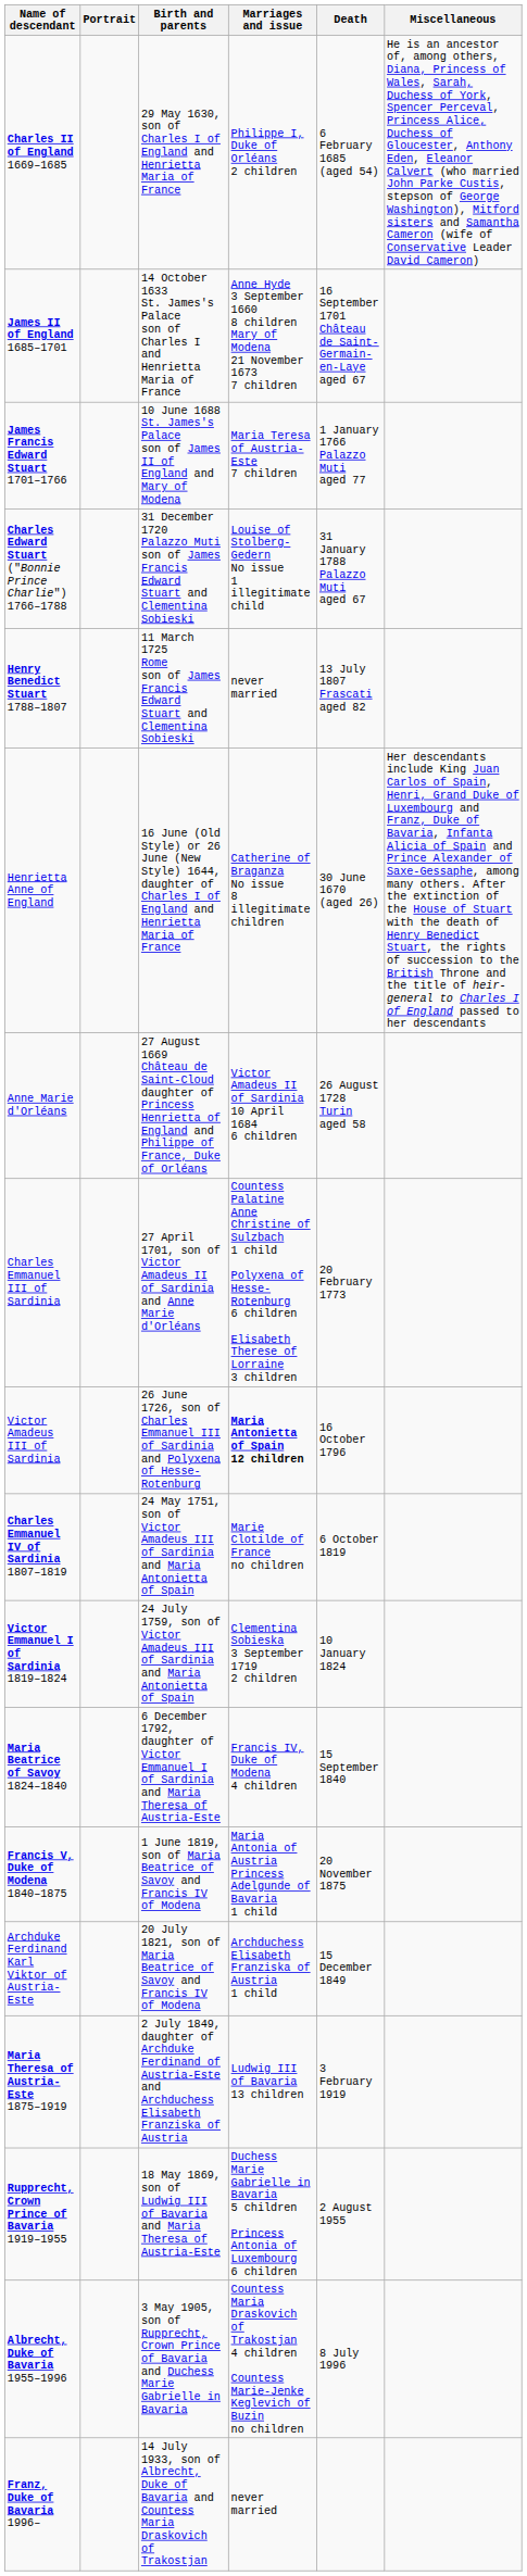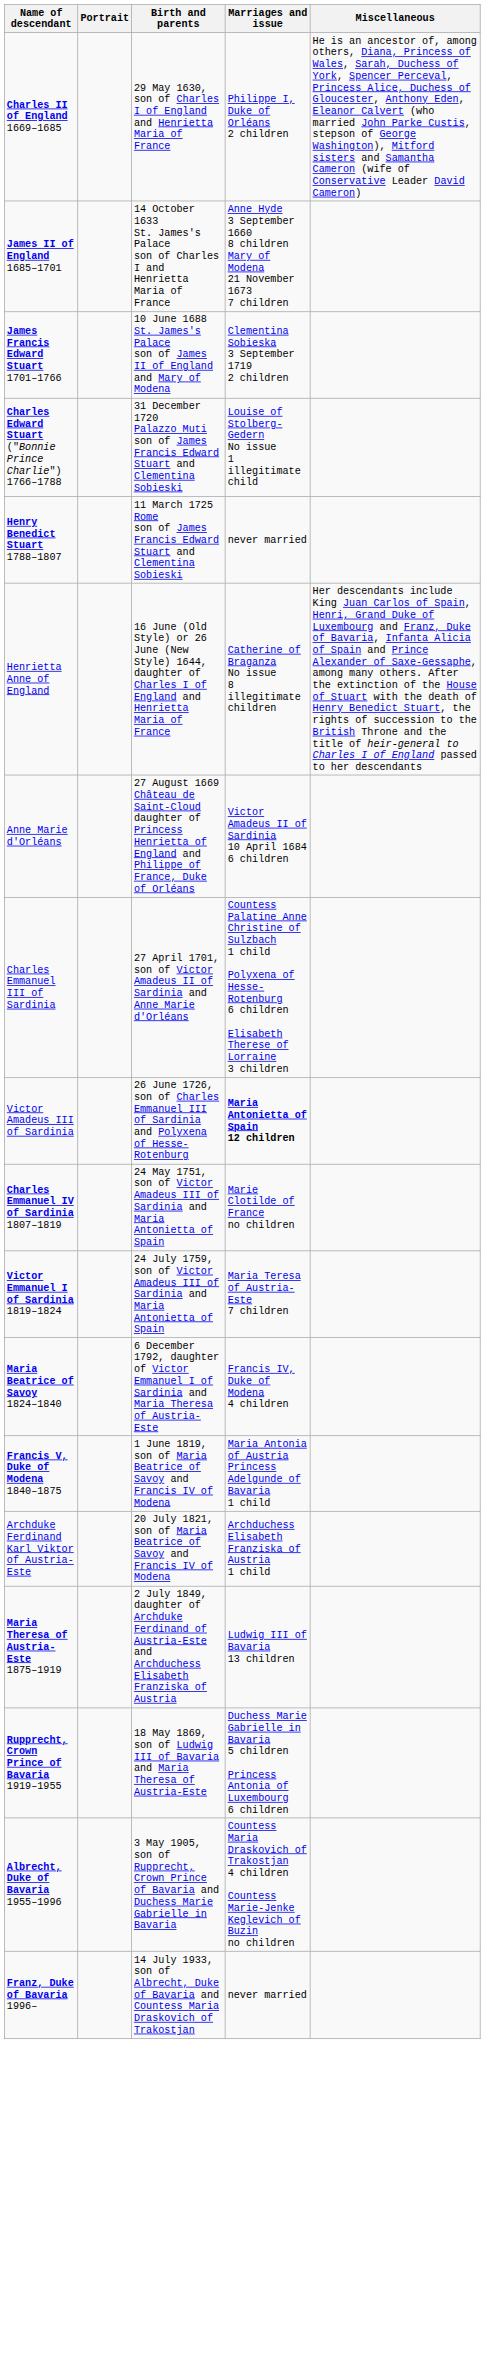 <table class="wikitable">
 <tr>
 <th>Name of descendant</th>
 <th>Portrait</th>
 <th>Birth and parents</th>
 <th>Marriages and issue</th>
-<th>Death</th>
 <th>Miscellaneous</th>
 </tr>
 <tr>
 <td><strong><a href='#'>Charles II of England</a></strong><br>1669–1685</td>
 <td></td>
 <td>29 May 1630, son of <a href='#'>Charles I of England</a> and <a href='#'>Henrietta Maria of France</a></td>
 <td><a href='#'>Philippe I, Duke of Orléans</a><br>2 children</td>
-<td>6 February 1685 (aged 54)</td>
 <td>He is an ancestor of, among others, <a href='#'>Diana, Princess of Wales</a>, <a href='#'>Sarah, Duchess of York</a>, <a href='#'>Spencer Perceval</a>, <a href='#'>Princess Alice, Duchess of Gloucester</a>, <a href='#'>Anthony Eden</a>, <a href='#'>Eleanor Calvert</a> (who married <a href='#'>John Parke Custis</a>, stepson of <a href='#'>George Washington</a>), <a href='#'>Mitford sisters</a> and <a href='#'>Samantha Cameron</a> (wife of <a href='#'>Conservative</a> Leader <a href='#'>David Cameron</a>)</td>
 </tr>
 <tr>
 <td><strong><a href='#'>James II of England</a></strong><br>1685–1701</td>
 <td></td>
 <td>14 October 1633<br>St. James's Palace<br>son of Charles I and Henrietta Maria of France</td>
 <td><a href='#'>Anne Hyde</a><br>3 September 1660<br>8 children<br><a href='#'>Mary of Modena</a><br>21 November 1673<br>7 children</td>
-<td>16 September 1701<br><a href='#'>Château de Saint-Germain-en-Laye</a><br>aged 67</td>
 <td></td>
 </tr>
 <tr>
 <td><strong><a href='#'>James Francis Edward Stuart</a></strong><br>1701–1766</td>
 <td></td>
 <td>10 June 1688<br><a href='#'>St. James's Palace</a><br>son of <a href='#'>James II of England</a> and <a href='#'>Mary of Modena</a></td>
-<td><a href='#'>Maria Teresa of Austria-Este</a><br>7 children</td>
-<td>1 January 1766<br><a href='#'>Palazzo Muti</a><br>aged 77</td>
+<td><a href='#'>Clementina Sobieska</a><br>3 September 1719<br>2 children</td>
 <td></td>
 </tr>
 <tr>
 <td><strong><a href='#'>Charles Edward Stuart</a></strong><br>("<em>Bonnie Prince Charlie</em>")<br>1766–1788</td>
 <td></td>
 <td>31 December 1720<br><a href='#'>Palazzo Muti</a><br>son of <a href='#'>James Francis Edward Stuart</a> and <a href='#'>Clementina Sobieski</a></td>
 <td><a href='#'>Louise of Stolberg-Gedern</a><br>No issue<br>1 illegitimate child</td>
-<td>31 January 1788<br><a href='#'>Palazzo Muti</a><br>aged 67</td>
 <td></td>
 </tr>
 <tr>
 <td><strong><a href='#'>Henry Benedict Stuart</a></strong><br>1788–1807</td>
 <td></td>
 <td>11 March 1725<br><a href='#'>Rome</a><br>son of <a href='#'>James Francis Edward Stuart</a> and <a href='#'>Clementina Sobieski</a></td>
 <td>never married</td>
-<td>13 July 1807<br><a href='#'>Frascati</a><br>aged 82</td>
 <td></td>
 </tr>
 <tr>
 <td><a href='#'>Henrietta Anne of England</a></td>
 <td></td>
 <td>16 June (Old Style) or 26 June (New Style) 1644, daughter of <a href='#'>Charles I of England</a> and <a href='#'>Henrietta Maria of France</a></td>
 <td><a href='#'>Catherine of Braganza</a><br>No issue<br>8 illegitimate children</td>
-<td>30 June 1670 (aged 26)</td>
 <td>Her descendants include King <a href='#'>Juan Carlos of Spain</a>, <a href='#'>Henri, Grand Duke of Luxembourg</a> and <a href='#'>Franz, Duke of Bavaria</a>, <a href='#'>Infanta Alicia of Spain</a> and <a href='#'>Prince Alexander of Saxe-Gessaphe</a>, among many others. After the extinction of the <a href='#'>House of Stuart</a> with the death of <a href='#'>Henry Benedict Stuart</a>, the rights of succession to the <a href='#'>British</a> Throne and the title of <em>heir-general to <a href='#'>Charles I of England</a></em> passed to her descendants</td>
 </tr>
 <tr>
 <td><a href='#'>Anne Marie d'Orléans</a></td>
 <td></td>
 <td>27 August 1669<br><a href='#'>Château de Saint-Cloud</a><br>daughter of <a href='#'>Princess Henrietta of England</a> and <a href='#'>Philippe of France, Duke of Orléans</a></td>
 <td><a href='#'>Victor Amadeus II of Sardinia</a><br>10 April 1684<br>6 children</td>
-<td>26 August 1728<br><a href='#'>Turin</a><br>aged 58</td>
 <td></td>
 </tr>
 <tr>
 <td><a href='#'>Charles Emmanuel III of Sardinia</a></td>
 <td></td>
 <td>27 April 1701, son of <a href='#'>Victor Amadeus II of Sardinia</a> and <a href='#'>Anne Marie d'Orléans</a></td>
 <td><a href='#'>Countess Palatine Anne Christine of Sulzbach</a><br>1 child<br><br><a href='#'>Polyxena of Hesse-Rotenburg</a><br>6 children<br><br><a href='#'>Elisabeth Therese of Lorraine</a><br>3 children</td>
-<td>20 February 1773</td>
 <td></td>
 </tr>
 <tr>
 <td><a href='#'>Victor Amadeus III of Sardinia</a></td>
 <td></td>
 <td>26 June 1726, son of <a href='#'>Charles Emmanuel III of Sardinia</a> and <a href='#'>Polyxena of Hesse-Rotenburg</a></td>
 <td><strong><a href='#'>Maria Antonietta of Spain</a><br>12 children</strong></td>
-<td>16 October 1796</td>
 <td></td>
 </tr>
 <tr>
 <td><strong><a href='#'>Charles Emmanuel IV of Sardinia</a></strong><br>1807–1819</td>
 <td></td>
 <td>24 May 1751, son of <a href='#'>Victor Amadeus III of Sardinia</a> and <a href='#'>Maria Antonietta of Spain</a></td>
 <td><a href='#'>Marie Clotilde of France</a><br>no children</td>
-<td>6 October 1819</td>
 <td></td>
 </tr>
 <tr>
 <td><strong><a href='#'>Victor Emmanuel I of Sardinia</a></strong><br>1819–1824</td>
 <td></td>
 <td>24 July 1759, son of <a href='#'>Victor Amadeus III of Sardinia</a> and <a href='#'>Maria Antonietta of Spain</a></td>
-<td><a href='#'>Clementina Sobieska</a><br>3 September 1719<br>2 children</td>
-<td>10 January 1824</td>
+<td><a href='#'>Maria Teresa of Austria-Este</a><br>7 children</td>
 <td></td>
 </tr>
 <tr>
 <td><strong><a href='#'>Maria Beatrice of Savoy</a></strong><br>1824–1840</td>
 <td></td>
 <td>6 December 1792, daughter of <a href='#'>Victor Emmanuel I of Sardinia</a> and <a href='#'>Maria Theresa of Austria-Este</a></td>
 <td><a href='#'>Francis IV, Duke of Modena</a><br>4 children</td>
-<td>15 September 1840</td>
 <td></td>
 </tr>
 <tr>
 <td><strong><a href='#'>Francis V, Duke of Modena</a></strong><br>1840–1875</td>
 <td></td>
 <td>1 June 1819, son of <a href='#'>Maria Beatrice of Savoy</a> and <a href='#'>Francis IV of Modena</a></td>
 <td><a href='#'>Maria Antonia of Austria</a><br><a href='#'>Princess Adelgunde of Bavaria</a><br>1 child</td>
-<td>20 November 1875</td>
 <td></td>
 </tr>
 <tr>
 <td><a href='#'>Archduke Ferdinand Karl Viktor of Austria-Este</a></td>
 <td></td>
 <td>20 July 1821, son of <a href='#'>Maria Beatrice of Savoy</a> and <a href='#'>Francis IV of Modena</a></td>
 <td><a href='#'>Archduchess Elisabeth Franziska of Austria</a><br>1 child</td>
-<td>15 December 1849</td>
 <td></td>
 </tr>
 <tr>
 <td><strong><a href='#'>Maria Theresa of Austria-Este</a></strong><br>1875–1919</td>
 <td></td>
 <td>2 July 1849, daughter of <a href='#'>Archduke Ferdinand of Austria-Este</a> and <a href='#'>Archduchess Elisabeth Franziska of Austria</a></td>
 <td><a href='#'>Ludwig III of Bavaria</a><br>13 children</td>
-<td>3 February 1919</td>
 <td></td>
 </tr>
 <tr>
 <td><strong><a href='#'>Rupprecht, Crown Prince of Bavaria</a></strong><br>1919–1955</td>
 <td></td>
 <td>18 May 1869, son of <a href='#'>Ludwig III of Bavaria</a> and <a href='#'>Maria Theresa of Austria-Este</a></td>
 <td><a href='#'>Duchess Marie Gabrielle in Bavaria</a><br>5 children<br><br><a href='#'>Princess Antonia of Luxembourg</a><br>6 children</td>
-<td>2 August 1955</td>
 <td></td>
 </tr>
 <tr>
 <td><strong><a href='#'>Albrecht, Duke of Bavaria</a></strong><br>1955–1996</td>
 <td></td>
 <td>3 May 1905, son of <a href='#'>Rupprecht, Crown Prince of Bavaria</a> and <a href='#'>Duchess Marie Gabrielle in Bavaria</a></td>
 <td><a href='#'>Countess Maria Draskovich of Trakostjan</a><br>4 children<br><br><a href='#'>Countess Marie-Jenke Keglevich of Buzin</a><br>no children</td>
-<td>8 July 1996</td>
 <td></td>
 </tr>
 <tr>
 <td><strong><a href='#'>Franz, Duke of Bavaria</a></strong><br>1996–</td>
 <td></td>
 <td>14 July 1933, son of <a href='#'>Albrecht, Duke of Bavaria</a> and <a href='#'>Countess Maria Draskovich of Trakostjan</a></td>
 <td>never married</td>
 <td></td>
-<td></td>
 </tr>
 </table>
